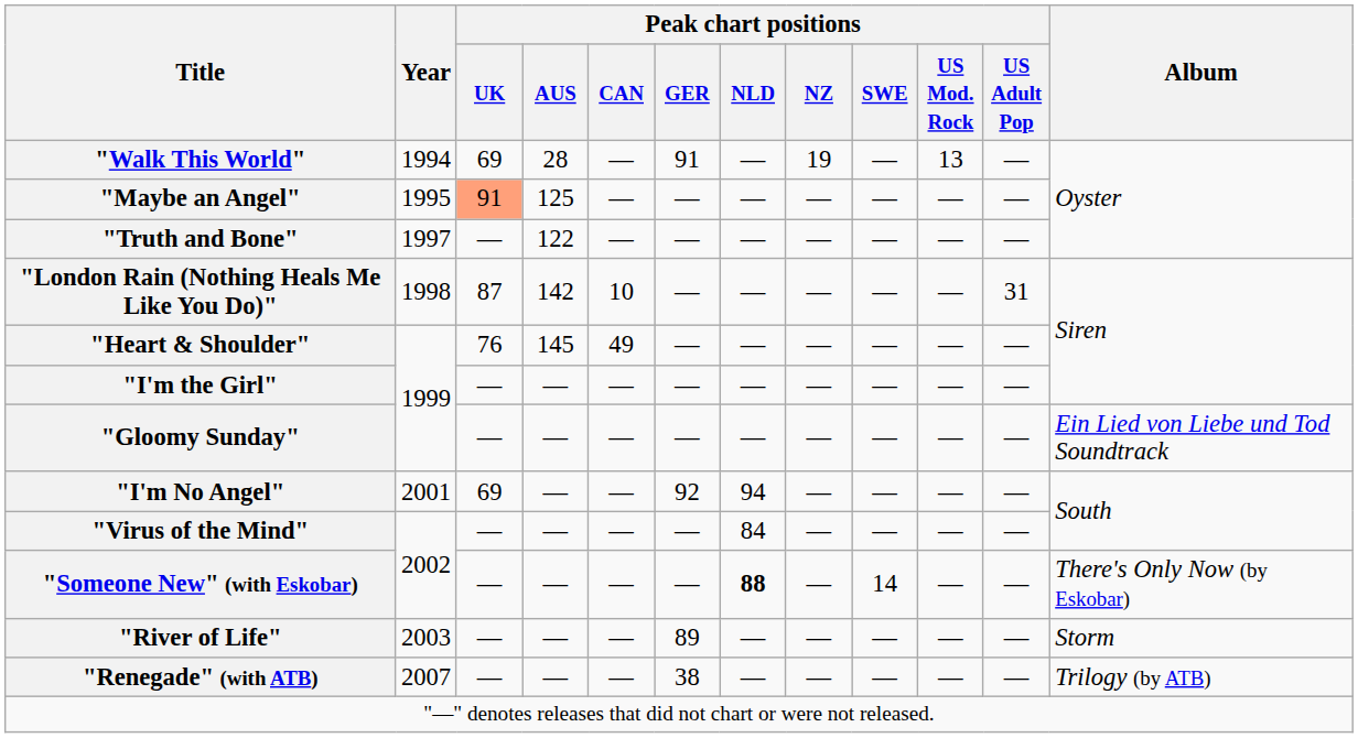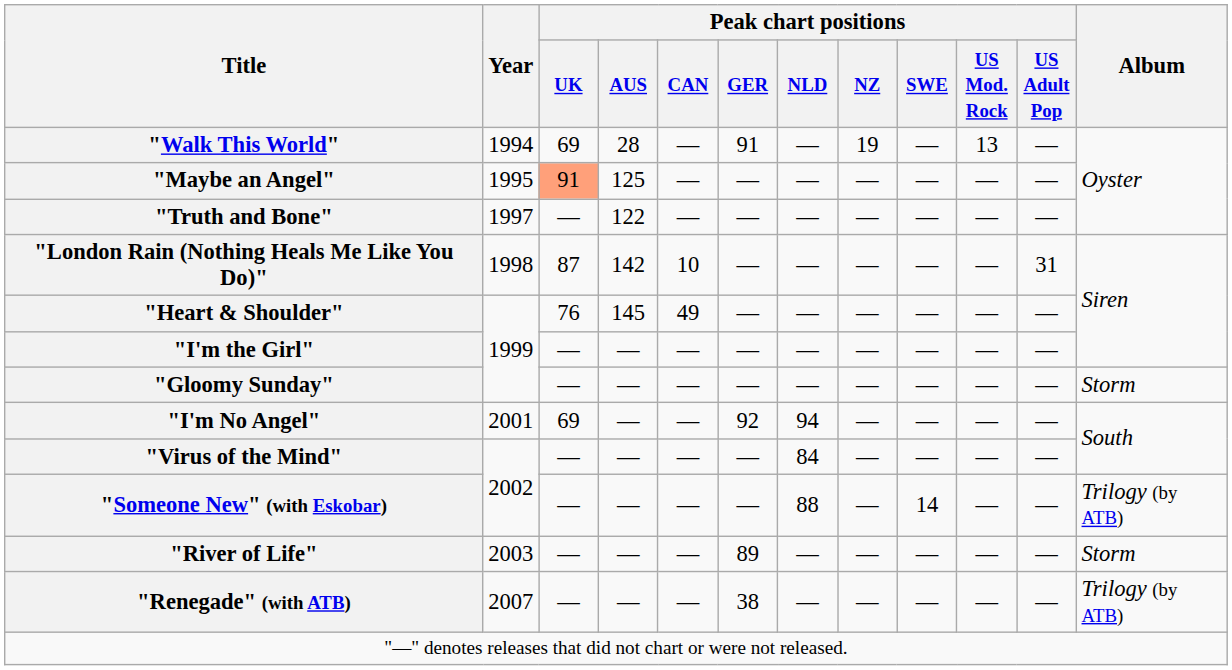 <table class="wikitable plainrowheaders" style="text-align:center;">
 <tr>
 <th rowspan="2">Title</th>
 <th rowspan="2">Year</th>
 <th colspan="9">Peak chart positions</th>
 <th rowspan="2">Album</th>
 </tr>
 <tr>
 <th width="35"><small><a href='#'>UK</a></small><br></th>
 <th width="35"><small><a href='#'>AUS</a></small><br></th>
 <th width="35"><small><a href='#'>CAN</a></small><br></th>
 <th width="35"><small><a href='#'>GER</a></small><br></th>
 <th width="35"><small><a href='#'>NLD</a></small><br></th>
 <th width="35"><small><a href='#'>NZ</a></small><br></th>
 <th width="35"><small><a href='#'>SWE</a></small><br></th>
 <th width="35"><small><a href='#'>US<br>Mod. Rock</a></small><br></th>
 <th width="35"><small><a href='#'>US<br>Adult Pop</a></small><br></th>
 </tr>
 <tr>
 <th scope="row">"<a href='#'>Walk This World</a>"</th>
 <td>1994</td>
 <td>69</td>
 <td>28</td>
 <td>—</td>
 <td>91</td>
 <td>—</td>
 <td>19</td>
 <td>—</td>
 <td>13</td>
 <td>—</td>
 <td align="left" rowspan="3"><em>Oyster</em></td>
 </tr>
 <tr>
 <th scope="row">"Maybe an Angel"</th>
 <td>1995</td>
 <td style="background: lightsalmon;">91</td>
 <td>125</td>
 <td>—</td>
 <td>—</td>
 <td>—</td>
 <td>—</td>
 <td>—</td>
 <td>—</td>
 <td>—</td>
 </tr>
 <tr>
 <th scope="row">"Truth and Bone"</th>
 <td>1997</td>
 <td>—</td>
 <td>122</td>
 <td>—</td>
 <td>—</td>
 <td>—</td>
 <td>—</td>
 <td>—</td>
 <td>—</td>
 <td>—</td>
 </tr>
 <tr>
 <th scope="row">"London Rain (Nothing Heals Me Like You Do)"</th>
 <td>1998</td>
 <td>87</td>
 <td>142</td>
 <td>10</td>
 <td>—</td>
 <td>—</td>
 <td>—</td>
 <td>—</td>
 <td>—</td>
 <td>31</td>
 <td align="left" rowspan="3"><em>Siren</em></td>
 </tr>
 <tr>
 <th scope="row">"Heart & Shoulder"</th>
 <td rowspan="3">1999</td>
 <td>76</td>
 <td>145</td>
 <td>49</td>
 <td>—</td>
 <td>—</td>
 <td>—</td>
 <td>—</td>
 <td>—</td>
 <td>—</td>
 </tr>
 <tr>
 <th scope="row">"I'm the Girl"</th>
 <td>—</td>
 <td>—</td>
 <td>—</td>
 <td>—</td>
 <td>—</td>
 <td>—</td>
 <td>—</td>
 <td>—</td>
 <td>—</td>
 </tr>
 <tr>
 <th scope="row">"Gloomy Sunday"</th>
 <td>—</td>
 <td>—</td>
 <td>—</td>
 <td>—</td>
 <td>—</td>
 <td>—</td>
 <td>—</td>
 <td>—</td>
 <td>—</td>
-<td align="left"><em><a href='#'>Ein Lied von Liebe und Tod</a> Soundtrack</em></td>
+<td align="left"><em>Storm</em></td>
 </tr>
 <tr>
 <th scope="row">"I'm No Angel"</th>
 <td>2001</td>
 <td>69</td>
 <td>—</td>
 <td>—</td>
 <td>92</td>
 <td>94</td>
 <td>—</td>
 <td>—</td>
 <td>—</td>
 <td>—</td>
 <td align="left" rowspan="2"><em>South</em></td>
 </tr>
 <tr>
 <th scope="row">"Virus of the Mind"</th>
 <td rowspan="2">2002</td>
 <td>—</td>
 <td>—</td>
 <td>—</td>
 <td>—</td>
 <td>84</td>
 <td>—</td>
 <td>—</td>
 <td>—</td>
 <td>—</td>
 </tr>
 <tr>
 <th scope="row">"<a href='#'>Someone New</a>" <small>(with <a href='#'>Eskobar</a>)</small></th>
 <td>—</td>
 <td>—</td>
 <td>—</td>
 <td>—</td>
-<td><strong>88</strong></td>
+<td>88</td>
 <td>—</td>
 <td>14</td>
 <td>—</td>
 <td>—</td>
-<td align="left"><em>There's Only Now</em> <small>(by <a href='#'>Eskobar</a>)</small></td>
+<td align="left"><em>Trilogy</em> <small>(by <a href='#'>ATB</a>)</small></td>
 </tr>
 <tr>
 <th scope="row">"River of Life"</th>
 <td>2003</td>
 <td>—</td>
 <td>—</td>
 <td>—</td>
 <td>89</td>
 <td>—</td>
 <td>—</td>
 <td>—</td>
 <td>—</td>
 <td>—</td>
 <td align="left"><em>Storm</em></td>
 </tr>
 <tr>
 <th scope="row">"Renegade" <small>(with <a href='#'>ATB</a>)</small></th>
 <td>2007</td>
 <td>—</td>
 <td>—</td>
 <td>—</td>
 <td>38</td>
 <td>—</td>
 <td>—</td>
 <td>—</td>
 <td>—</td>
 <td>—</td>
 <td align="left"><em>Trilogy</em> <small>(by <a href='#'>ATB</a>)</small></td>
 </tr>
 <tr>
 <td colspan="16" style="font-size:85%">"—" denotes releases that did not chart or were not released.</td>
 </tr>
 </table>
